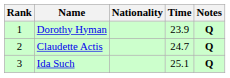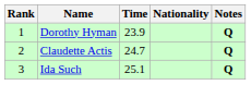 <table class="wikitable sortable" style="text-align:center">
 <tr>
 <th>Rank</th>
 <th>Name</th>
+<th>Time</th>
 <th>Nationality</th>
-<th>Time</th>
 <th>Notes</th>
 </tr>
 <tr bgcolor=ccffcc>
 <td>1</td>
 <td align=left><a href='#'>Dorothy Hyman</a></td>
+<td>23.9</td>
 <td align=left></td>
-<td>23.9</td>
 <td><strong>Q</strong></td>
 </tr>
 <tr bgcolor=ccffcc>
 <td>2</td>
 <td align=left><a href='#'>Claudette Actis</a></td>
+<td>24.7</td>
 <td align=left></td>
-<td>24.7</td>
 <td><strong>Q</strong></td>
 </tr>
 <tr bgcolor=ccffcc>
 <td>3</td>
 <td align=left><a href='#'>Ida Such</a></td>
+<td>25.1</td>
 <td align=left></td>
-<td>25.1</td>
 <td><strong>Q</strong></td>
 </tr>
 </table>
